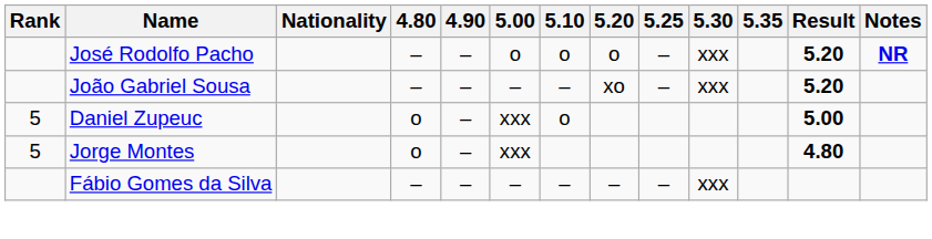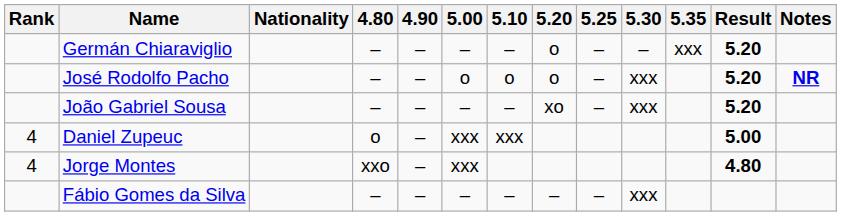 <table class="wikitable sortable" style="text-align:center">
 <tr>
 <th>Rank</th>
 <th>Name</th>
 <th>Nationality</th>
 <th>4.80</th>
 <th>4.90</th>
 <th>5.00</th>
 <th>5.10</th>
 <th>5.20</th>
 <th>5.25</th>
 <th>5.30</th>
 <th>5.35</th>
 <th>Result</th>
 <th>Notes</th>
+</tr>
+<tr>
+<td></td>
+<td align=left><a href='#'>Germán Chiaraviglio</a></td>
+<td align=left></td>
+<td>–</td>
+<td>–</td>
+<td>–</td>
+<td>–</td>
+<td>o</td>
+<td>–</td>
+<td>–</td>
+<td>xxx</td>
+<td><strong>5.20</strong></td>
+<td></td>
 </tr>
 <tr>
 <td></td>
 <td align=left><a href='#'>José Rodolfo Pacho</a></td>
 <td align=left></td>
 <td>–</td>
 <td>–</td>
 <td>o</td>
 <td>o</td>
 <td>o</td>
 <td>–</td>
 <td>xxx</td>
 <td></td>
 <td><strong>5.20</strong></td>
 <td><a href='#'><strong>NR</strong></a></td>
 </tr>
 <tr>
 <td></td>
 <td align=left><a href='#'>João Gabriel Sousa</a></td>
 <td align=left></td>
 <td>–</td>
 <td>–</td>
 <td>–</td>
 <td>–</td>
 <td>xo</td>
 <td>–</td>
 <td>xxx</td>
 <td></td>
 <td><strong>5.20</strong></td>
 <td></td>
 </tr>
 <tr>
-<td>5</td>
+<td>4</td>
 <td align=left><a href='#'>Daniel Zupeuc</a></td>
 <td align=left></td>
 <td>o</td>
 <td>–</td>
 <td>xxx</td>
-<td>o</td>
+<td>xxx</td>
 <td></td>
 <td></td>
 <td></td>
 <td></td>
 <td><strong>5.00</strong></td>
 <td></td>
 </tr>
 <tr>
-<td>5</td>
+<td>4</td>
 <td align=left><a href='#'>Jorge Montes</a></td>
 <td align=left></td>
-<td>o</td>
+<td>xxo</td>
 <td>–</td>
 <td>xxx</td>
 <td></td>
 <td></td>
 <td></td>
 <td></td>
 <td></td>
 <td><strong>4.80</strong></td>
 <td></td>
 </tr>
 <tr>
 <td></td>
 <td align=left><a href='#'>Fábio Gomes da Silva</a></td>
 <td align=left></td>
 <td>–</td>
 <td>–</td>
 <td>–</td>
 <td>–</td>
 <td>–</td>
 <td>–</td>
 <td>xxx</td>
 <td></td>
 <td><strong></strong></td>
 <td></td>
 </tr>
 </table>
